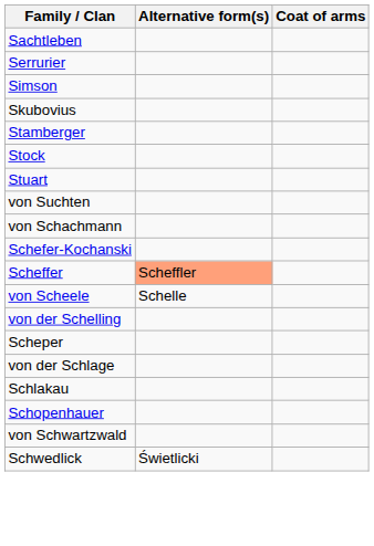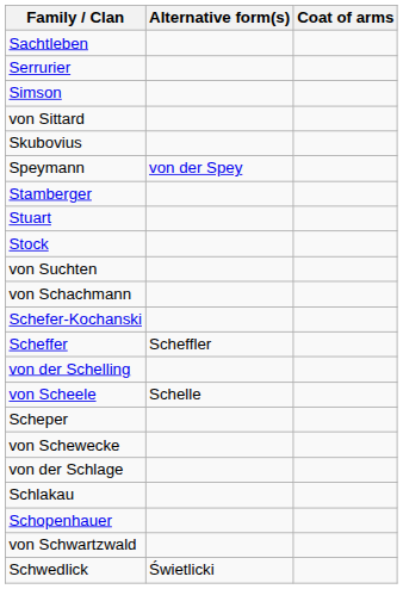 <table class="wikitable">
 <tr>
 <th>Family / Clan</th>
 <th>Alternative form(s)</th>
 <th>Coat of arms</th>
 </tr>
 <tr>
 <td><a href='#'>Sachtleben</a></td>
 <td></td>
 <td></td>
 </tr>
 <tr>
 <td><a href='#'>Serrurier</a></td>
 <td></td>
 <td></td>
 </tr>
 <tr>
 <td><a href='#'>Simson</a></td>
 <td></td>
 <td></td>
 </tr>
 <tr>
+<td>von Sittard</td>
+<td></td>
+<td></td>
+</tr>
+<tr>
 <td>Skubovius</td>
 <td></td>
+<td></td>
+</tr>
+<tr>
+<td>Speymann</td>
+<td><a href='#'>von der Spey</a></td>
 <td></td>
 </tr>
 <tr>
 <td><a href='#'>Stamberger</a></td>
 <td></td>
 <td></td>
 </tr>
 <tr>
-<td><a href='#'>Stock</a></td>
+<td><a href='#'>Stuart</a></td>
 <td></td>
 <td></td>
 </tr>
 <tr>
-<td><a href='#'>Stuart</a></td>
+<td><a href='#'>Stock</a></td>
 <td></td>
 <td></td>
 </tr>
 <tr>
 <td>von Suchten</td>
 <td></td>
 <td></td>
 </tr>
 <tr>
 <td>von Schachmann</td>
 <td></td>
 <td></td>
 </tr>
 <tr>
 <td><a href='#'>Schefer-Kochanski</a></td>
 <td></td>
 <td></td>
 </tr>
 <tr>
 <td><a href='#'>Scheffer</a></td>
-<td style="background: lightsalmon;">Scheffler</td>
+<td>Scheffler</td>
+<td></td>
+</tr>
+<tr>
+<td><a href='#'>von der Schelling</a></td>
+<td></td>
 <td></td>
 </tr>
 <tr>
 <td><a href='#'>von Scheele</a></td>
 <td>Schelle</td>
 <td></td>
 </tr>
 <tr>
-<td><a href='#'>von der Schelling</a></td>
+<td>Scheper</td>
 <td></td>
 <td></td>
 </tr>
 <tr>
-<td>Scheper</td>
+<td>von Schewecke</td>
 <td></td>
 <td></td>
 </tr>
 <tr>
 <td>von der Schlage</td>
 <td></td>
 <td></td>
 </tr>
 <tr>
 <td>Schlakau</td>
 <td></td>
 <td></td>
 </tr>
 <tr>
 <td><a href='#'>Schopenhauer</a></td>
 <td></td>
 <td></td>
 </tr>
 <tr>
 <td>von Schwartzwald</td>
 <td></td>
 <td></td>
 </tr>
 <tr>
 <td>Schwedlick</td>
 <td>Świetlicki</td>
 <td></td>
 </tr>
 </table>
